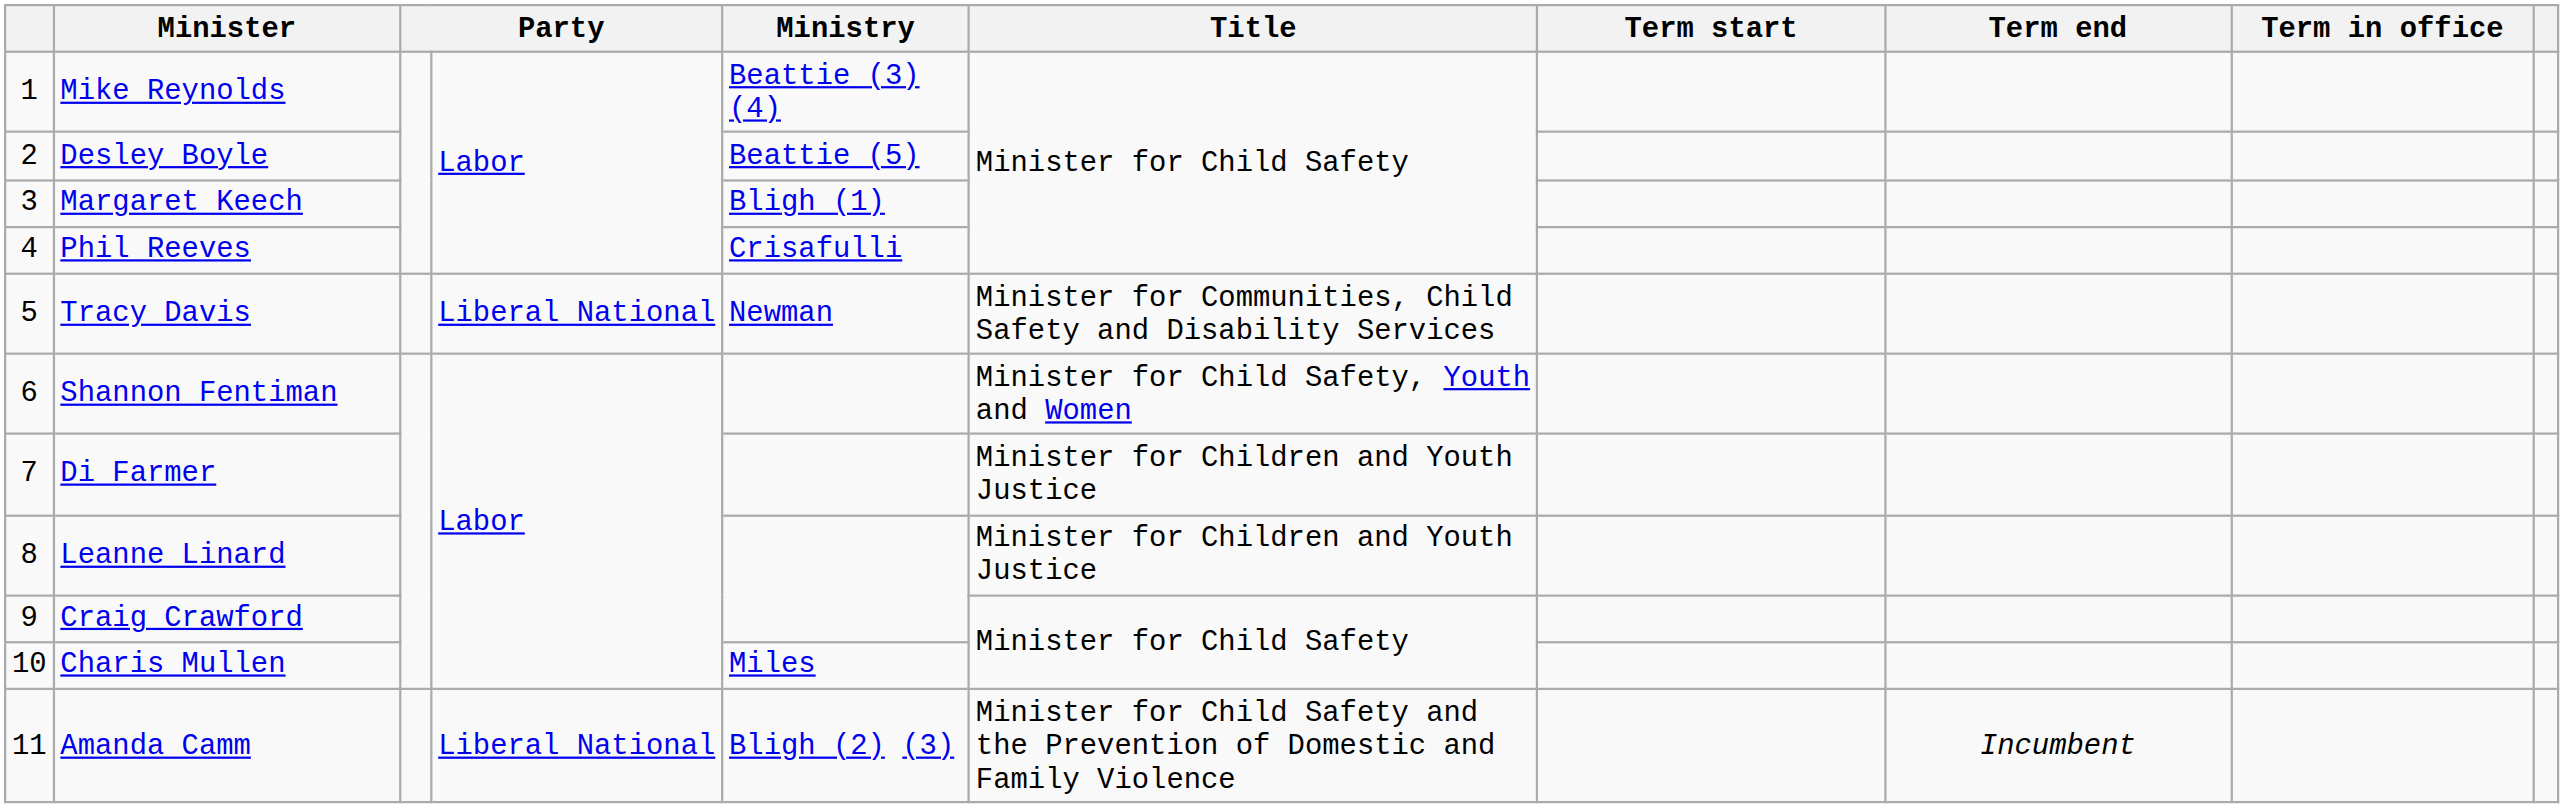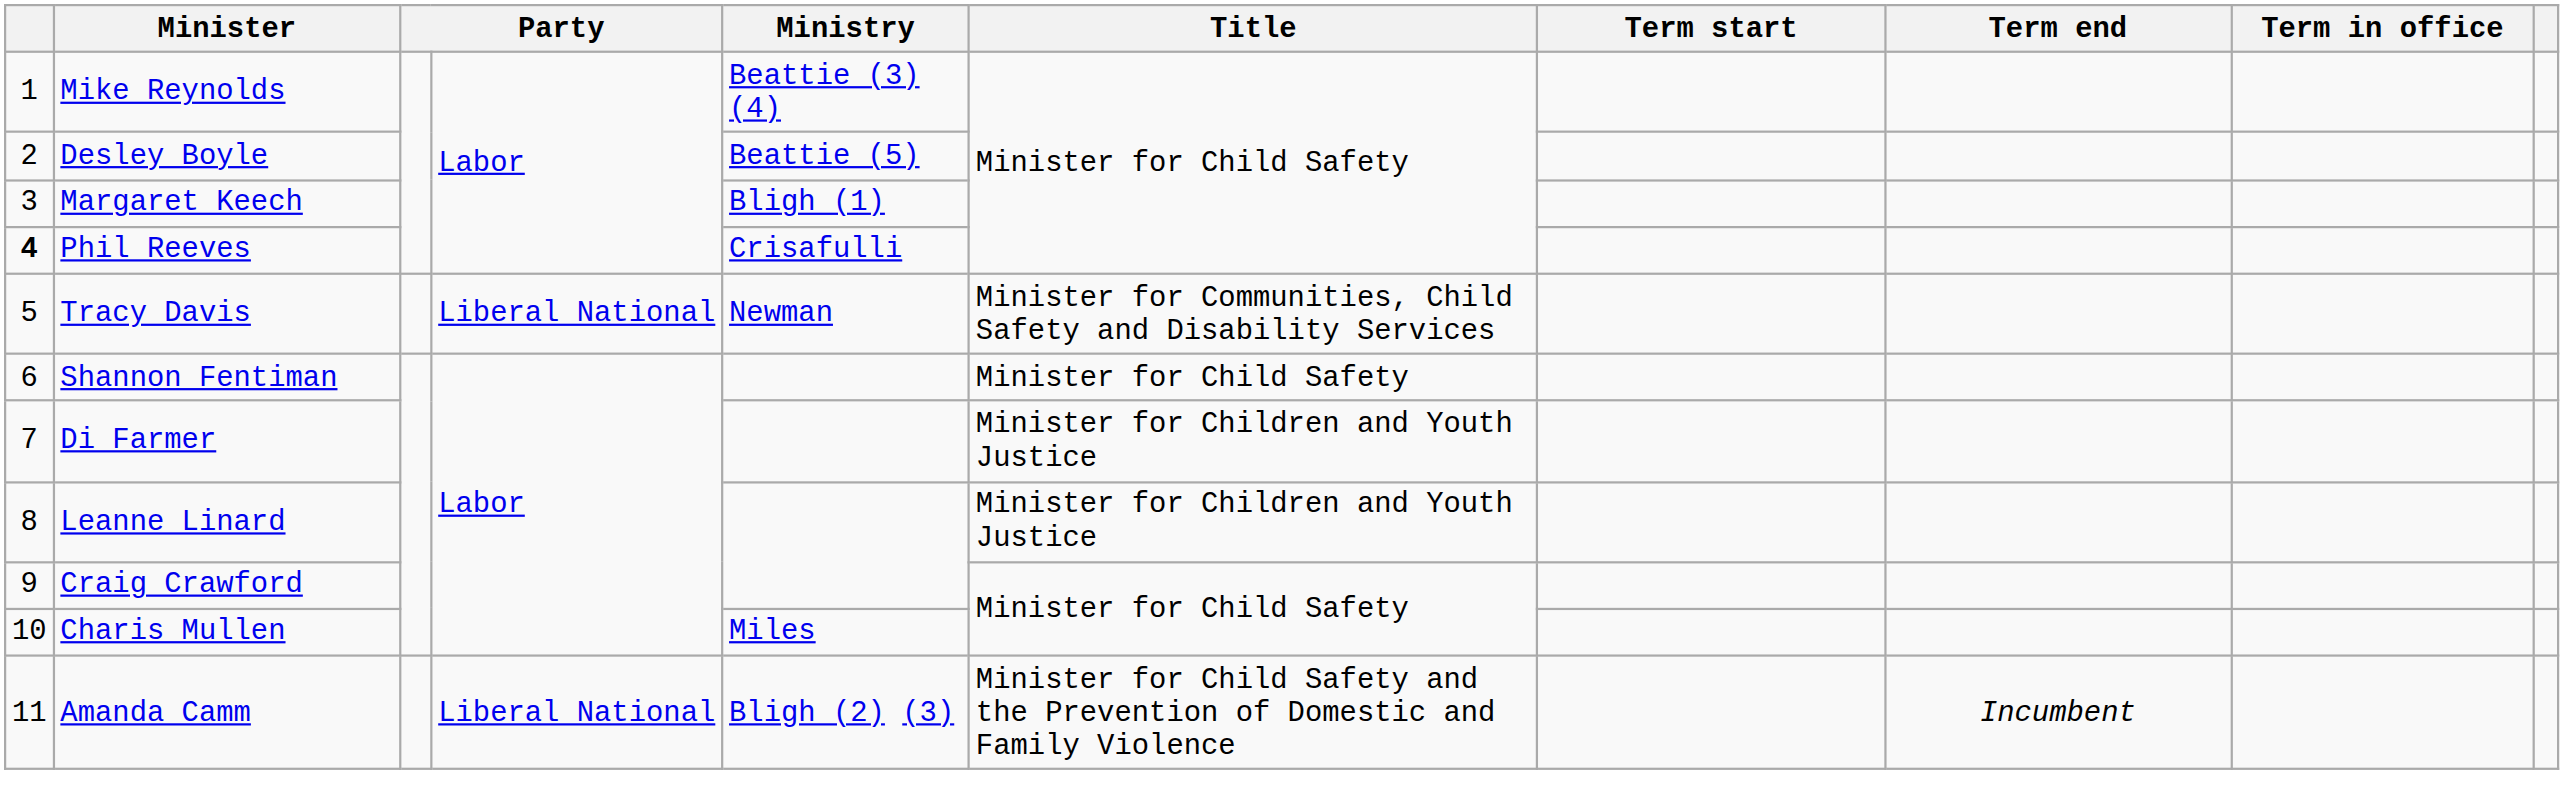 <table class="wikitable sortable">
 <tr>
 <th width=5></th>
 <th width=150>Minister</th>
 <th width=120 colspan=2>Party</th>
 <th width=105>Ministry</th>
 <th width=250>Title</th>
 <th class="unsortable" width=150>Term start</th>
 <th class="unsortable" width=150>Term end</th>
 <th width=130>Term in office</th>
 <th class="unsortable" width=5></th>
 </tr>
 <tr>
 <td align=center>1</td>
 <td><a href='#'>Mike Reynolds</a></td>
 <td rowspan="4" > </td>
 <td rowspan="4"><a href='#'>Labor</a></td>
 <td><a href='#'>Beattie (3)</a> <a href='#'>(4)</a></td>
 <td rowspan="4">Minister for Child Safety</td>
 <td align=center></td>
 <td align=center></td>
 <td align=right></td>
 <td></td>
 </tr>
 <tr>
 <td align=center>2</td>
 <td><a href='#'>Desley Boyle</a></td>
 <td><a href='#'>Beattie (5)</a></td>
 <td align=center></td>
 <td align=center></td>
 <td align=right></td>
 <td></td>
 </tr>
 <tr>
 <td align=center>3</td>
 <td><a href='#'>Margaret Keech</a></td>
 <td><a href='#'>Bligh (1)</a></td>
 <td align=center></td>
 <td align=center></td>
 <td align=right></td>
 <td></td>
 </tr>
 <tr>
-<td align=center>4</td>
+<td align=center><strong>4</strong></td>
 <td><a href='#'>Phil Reeves</a></td>
 <td><a href='#'>Crisafulli</a></td>
 <td align=center></td>
 <td align=center></td>
 <td align=right><strong></strong></td>
 <td></td>
 </tr>
 <tr>
 <td align=center>5</td>
 <td><a href='#'>Tracy Davis</a></td>
 <td> </td>
 <td><a href='#'>Liberal National</a></td>
 <td><a href='#'>Newman</a></td>
 <td>Minister for Communities, Child Safety and Disability Services</td>
 <td align=center></td>
 <td align=center></td>
 <td align=right></td>
 <td></td>
 </tr>
 <tr>
 <td align=center>6</td>
 <td><a href='#'>Shannon Fentiman</a></td>
 <td rowspan="5" > </td>
 <td rowspan="5"><a href='#'>Labor</a></td>
 <td></td>
-<td>Minister for Child Safety, <a href='#'>Youth</a> and <a href='#'>Women</a></td>
+<td>Minister for Child Safety</td>
 <td align=center></td>
 <td align=center></td>
 <td align=right></td>
 <td></td>
 </tr>
 <tr>
 <td align=center>7</td>
 <td><a href='#'>Di Farmer</a></td>
 <td></td>
 <td>Minister for Children and Youth Justice</td>
 <td align=center></td>
 <td align=center></td>
 <td align=right></td>
 <td></td>
 </tr>
 <tr>
 <td align=center>8</td>
 <td><a href='#'>Leanne Linard</a></td>
 <td rowspan="2"></td>
 <td>Minister for Children and Youth Justice</td>
 <td align=center></td>
 <td align=center></td>
 <td align=right></td>
 <td></td>
 </tr>
 <tr>
 <td align=center>9</td>
 <td><a href='#'>Craig Crawford</a></td>
 <td rowspan="2">Minister for Child Safety</td>
 <td align=center></td>
 <td align=center></td>
 <td align=right></td>
 <td></td>
 </tr>
 <tr>
 <td align=center>10</td>
 <td><a href='#'>Charis Mullen</a></td>
 <td><a href='#'>Miles</a></td>
 <td align=center></td>
 <td align=center></td>
 <td align=right></td>
 <td></td>
 </tr>
 <tr>
 <td align=center>11</td>
 <td><a href='#'>Amanda Camm</a></td>
 <td> </td>
 <td><a href='#'>Liberal National</a></td>
 <td><a href='#'>Bligh (2)</a> <a href='#'>(3)</a></td>
 <td>Minister for Child Safety and the Prevention of Domestic and Family Violence</td>
 <td align=center></td>
 <td align=center><em>Incumbent</em></td>
 <td align=right></td>
 <td></td>
 </tr>
 </table>
